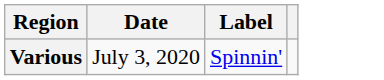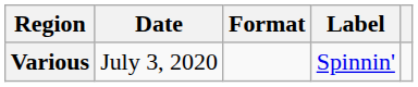 <table class="wikitable plainrowheaders">
 <tr>
 <th scope="col">Region</th>
 <th scope="col">Date</th>
+<th scope="col">Format</th>
 <th scope="col">Label</th>
 <th scope="col"></th>
 </tr>
 <tr>
 <th scope="row">Various</th>
 <td>July 3, 2020</td>
+<td></td>
 <td><a href='#'>Spinnin'</a></td>
 <td></td>
 </tr>
 </table>
